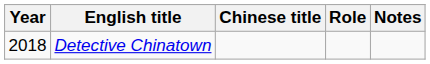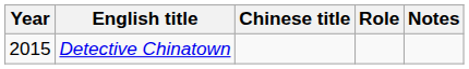 <table class="wikitable">
 <tr>
 <th>Year</th>
 <th>English title</th>
 <th>Chinese title</th>
 <th>Role</th>
 <th>Notes</th>
 </tr>
 <tr>
-<td>2018</td>
+<td>2015</td>
 <td><em><a href='#'>Detective Chinatown</a></em></td>
 <td></td>
 <td></td>
 </tr>
 </table>
